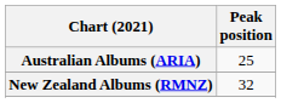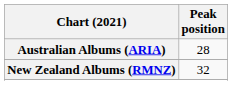 <table class="wikitable sortable plainrowheaders" style="text-align:center">
 <tr>
 <th scope="col">Chart (2021)</th>
 <th scope="col">Peak<br>position</th>
 </tr>
 <tr>
 <th scope="row">Australian Albums (<a href='#'>ARIA</a>)</th>
-<td>25</td>
+<td>28</td>
 </tr>
 <tr>
 </tr>
 <tr>
 </tr>
 <tr>
 </tr>
 <tr>
 </tr>
 <tr>
 </tr>
 <tr>
 <th scope="row">New Zealand Albums (<a href='#'>RMNZ</a>)</th>
 <td>32</td>
 </tr>
 <tr>
 </tr>
 <tr>
 </tr>
 <tr>
 </tr>
 <tr>
 </tr>
 <tr>
 </tr>
 </table>
